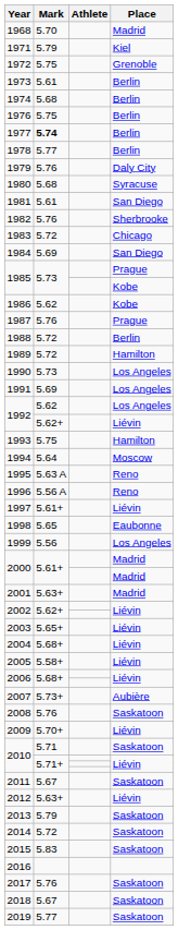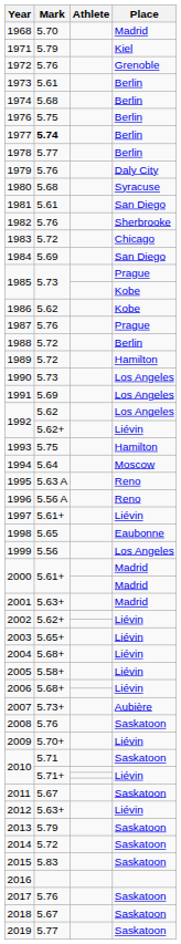 <table class="wikitable sortable" style="font-size:95%;">
 <tr>
 <th>Year</th>
 <th>Mark</th>
 <th>Athlete</th>
 <th>Place</th>
 </tr>
 <tr>
 <td>1968</td>
 <td>5.70</td>
 <td align=left></td>
 <td><a href='#'>Madrid</a></td>
 </tr>
 <tr>
 <td>1971</td>
 <td>5.79</td>
 <td align=left></td>
 <td><a href='#'>Kiel</a></td>
 </tr>
 <tr>
 <td>1972</td>
-<td>5.75</td>
+<td>5.76</td>
 <td align=left></td>
 <td><a href='#'>Grenoble</a></td>
 </tr>
 <tr>
 <td>1973</td>
 <td>5.61</td>
 <td align=left></td>
 <td><a href='#'>Berlin</a></td>
 </tr>
 <tr>
 <td>1974</td>
 <td>5.68</td>
 <td align=left></td>
 <td><a href='#'>Berlin</a></td>
 </tr>
 <tr>
 <td>1976</td>
 <td>5.75</td>
 <td align=left></td>
 <td><a href='#'>Berlin</a></td>
 </tr>
 <tr>
 <td>1977</td>
 <td><strong>5.74</strong></td>
 <td align=left></td>
 <td><a href='#'>Berlin</a></td>
 </tr>
 <tr>
 <td>1978</td>
 <td>5.77</td>
 <td align=left></td>
 <td><a href='#'>Berlin</a></td>
 </tr>
 <tr>
 <td>1979</td>
 <td>5.76</td>
 <td align=left></td>
 <td><a href='#'>Daly City</a></td>
 </tr>
 <tr>
 <td>1980</td>
 <td>5.68</td>
 <td align=left></td>
 <td><a href='#'>Syracuse</a></td>
 </tr>
 <tr>
 <td>1981</td>
 <td>5.61</td>
 <td align=left></td>
 <td><a href='#'>San Diego</a></td>
 </tr>
 <tr>
 <td>1982</td>
 <td>5.76</td>
 <td align=left></td>
 <td><a href='#'>Sherbrooke</a></td>
 </tr>
 <tr>
 <td>1983</td>
 <td>5.72</td>
 <td align=left></td>
 <td><a href='#'>Chicago</a></td>
 </tr>
 <tr>
 <td>1984</td>
 <td>5.69</td>
 <td align=left></td>
 <td><a href='#'>San Diego</a></td>
 </tr>
 <tr>
 <td rowspan=2>1985</td>
 <td rowspan=2>5.73</td>
 <td align=left></td>
 <td><a href='#'>Prague</a></td>
 </tr>
 <tr>
 <td align=left></td>
 <td><a href='#'>Kobe</a></td>
 </tr>
 <tr>
 <td>1986</td>
 <td>5.62</td>
 <td align=left></td>
 <td><a href='#'>Kobe</a></td>
 </tr>
 <tr>
 <td>1987</td>
 <td>5.76</td>
 <td align=left></td>
 <td><a href='#'>Prague</a></td>
 </tr>
 <tr>
 <td>1988</td>
 <td>5.72</td>
 <td align=left></td>
 <td><a href='#'>Berlin</a></td>
 </tr>
 <tr>
 <td>1989</td>
 <td>5.72</td>
 <td align=left></td>
 <td><a href='#'>Hamilton</a></td>
 </tr>
 <tr>
 <td>1990</td>
 <td>5.73</td>
 <td align=left></td>
 <td><a href='#'>Los Angeles</a></td>
 </tr>
 <tr>
 <td>1991</td>
 <td>5.69</td>
 <td align=left></td>
 <td><a href='#'>Los Angeles</a></td>
 </tr>
 <tr>
 <td rowspan=2>1992</td>
 <td>5.62</td>
 <td align=left></td>
 <td><a href='#'>Los Angeles</a></td>
 </tr>
 <tr>
 <td>5.62+</td>
 <td align=left></td>
 <td><a href='#'>Liévin</a></td>
 </tr>
 <tr>
 <td>1993</td>
 <td>5.75</td>
 <td align=left></td>
 <td><a href='#'>Hamilton</a></td>
 </tr>
 <tr>
 <td>1994</td>
 <td>5.64</td>
 <td align=left></td>
 <td><a href='#'>Moscow</a></td>
 </tr>
 <tr>
 <td>1995</td>
 <td>5.63 A</td>
 <td align=left></td>
 <td><a href='#'>Reno</a></td>
 </tr>
 <tr>
 <td>1996</td>
 <td>5.56 A</td>
 <td align=left></td>
 <td><a href='#'>Reno</a></td>
 </tr>
 <tr>
 <td>1997</td>
 <td>5.61+</td>
 <td align=left></td>
 <td><a href='#'>Liévin</a></td>
 </tr>
 <tr>
 <td>1998</td>
 <td>5.65</td>
 <td align=left></td>
 <td><a href='#'>Eaubonne</a></td>
 </tr>
 <tr>
 <td>1999</td>
 <td>5.56</td>
 <td align=left></td>
 <td><a href='#'>Los Angeles</a></td>
 </tr>
 <tr>
 <td rowspan=2>2000</td>
 <td rowspan=2>5.61+</td>
 <td align=left></td>
 <td><a href='#'>Madrid</a></td>
 </tr>
 <tr>
 <td align=left></td>
 <td><a href='#'>Madrid</a></td>
 </tr>
 <tr>
 <td>2001</td>
 <td>5.63+</td>
 <td align=left></td>
 <td><a href='#'>Madrid</a></td>
 </tr>
 <tr>
 <td rowspan=2>2002</td>
 <td rowspan=2>5.62+</td>
 <td align=left></td>
 <td rowspan=2><a href='#'>Liévin</a></td>
 </tr>
 <tr>
 <td align=left></td>
 </tr>
 <tr>
 <td>2003</td>
 <td>5.65+</td>
 <td align=left></td>
 <td><a href='#'>Liévin</a></td>
 </tr>
 <tr>
 <td>2004</td>
 <td>5.68+</td>
 <td align=left></td>
 <td><a href='#'>Liévin</a></td>
 </tr>
 <tr>
 <td>2005</td>
 <td>5.58+</td>
 <td align=left></td>
 <td><a href='#'>Liévin</a></td>
 </tr>
 <tr>
 <td rowspan=2>2006</td>
 <td rowspan=2>5.68+</td>
 <td align=left></td>
 <td rowspan=2><a href='#'>Liévin</a></td>
 </tr>
 <tr>
 <td align=left></td>
 </tr>
 <tr>
 <td>2007</td>
 <td>5.73+</td>
 <td align=left></td>
 <td><a href='#'>Aubière</a></td>
 </tr>
 <tr>
 <td>2008</td>
 <td>5.76</td>
 <td align=left></td>
 <td><a href='#'>Saskatoon</a></td>
 </tr>
 <tr>
 <td>2009</td>
 <td>5.70+</td>
 <td align=left></td>
 <td><a href='#'>Liévin</a></td>
 </tr>
 <tr>
 <td rowspan=4>2010</td>
 <td>5.71</td>
 <td align=left></td>
 <td><a href='#'>Saskatoon</a></td>
 </tr>
 <tr>
 <td rowspan=3>5.71+</td>
 <td align=left></td>
 <td rowspan=3><a href='#'>Liévin</a></td>
 </tr>
 <tr>
 <td align=left></td>
 </tr>
 <tr>
 <td align=left></td>
 </tr>
 <tr>
 <td>2011</td>
 <td>5.67</td>
 <td align=left></td>
 <td><a href='#'>Saskatoon</a></td>
 </tr>
 <tr>
 <td>2012</td>
 <td>5.63+</td>
 <td align=left></td>
 <td><a href='#'>Liévin</a></td>
 </tr>
 <tr>
 <td>2013</td>
 <td>5.79</td>
 <td align=left></td>
 <td><a href='#'>Saskatoon</a></td>
 </tr>
 <tr>
 <td>2014</td>
 <td>5.72</td>
 <td align=left></td>
 <td><a href='#'>Saskatoon</a></td>
 </tr>
 <tr>
 <td>2015</td>
 <td>5.83</td>
 <td align=left></td>
 <td><a href='#'>Saskatoon</a></td>
 </tr>
 <tr>
 <td>2016</td>
 <td></td>
 <td></td>
 <td></td>
 </tr>
 <tr>
 <td>2017</td>
 <td>5.76</td>
 <td align=left></td>
 <td><a href='#'>Saskatoon</a></td>
 </tr>
 <tr>
 <td>2018</td>
 <td>5.67</td>
 <td align=left></td>
 <td><a href='#'>Saskatoon</a></td>
 </tr>
 <tr>
 <td>2019</td>
 <td>5.77</td>
 <td align=left></td>
 <td><a href='#'>Saskatoon</a></td>
 </tr>
 </table>
